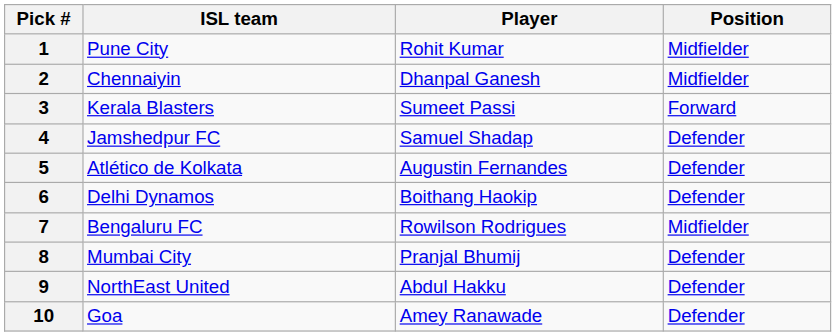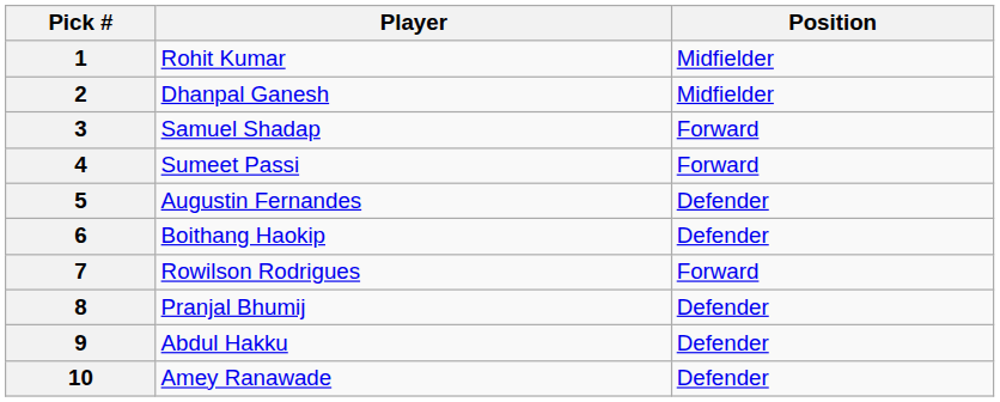 <table class="wikitable sortable" style="width:80%">
 <tr>
 <th width=7%>Pick #</th>
-<th width=28%>ISL team</th>
 <th width=24%>Player</th>
 <th width=15%>Position</th>
 </tr>
 <tr>
 <th>1</th>
-<td><a href='#'>Pune City</a></td>
 <td><a href='#'>Rohit Kumar</a></td>
 <td><a href='#'>Midfielder</a></td>
 </tr>
 <tr>
 <th>2</th>
-<td><a href='#'>Chennaiyin</a></td>
 <td><a href='#'>Dhanpal Ganesh</a></td>
 <td><a href='#'>Midfielder</a></td>
 </tr>
 <tr>
 <th>3</th>
-<td><a href='#'>Kerala Blasters</a></td>
+<td><a href='#'>Samuel Shadap</a></td>
+<td><a href='#'>Forward</a></td>
+</tr>
+<tr>
+<th>4</th>
 <td><a href='#'>Sumeet Passi</a></td>
 <td><a href='#'>Forward</a></td>
 </tr>
 <tr>
-<th>4</th>
-<td><a href='#'>Jamshedpur FC</a></td>
-<td><a href='#'>Samuel Shadap</a></td>
-<td><a href='#'>Defender</a></td>
-</tr>
-<tr>
 <th>5</th>
-<td><a href='#'>Atlético de Kolkata</a></td>
 <td><a href='#'>Augustin Fernandes</a></td>
 <td><a href='#'>Defender</a></td>
 </tr>
 <tr>
 <th>6</th>
-<td><a href='#'>Delhi Dynamos</a></td>
 <td><a href='#'>Boithang Haokip</a></td>
 <td><a href='#'>Defender</a></td>
 </tr>
 <tr>
 <th>7</th>
-<td><a href='#'>Bengaluru FC</a></td>
 <td><a href='#'>Rowilson Rodrigues</a></td>
-<td><a href='#'>Midfielder</a></td>
+<td><a href='#'>Forward</a></td>
 </tr>
 <tr>
 <th>8</th>
-<td><a href='#'>Mumbai City</a></td>
 <td><a href='#'>Pranjal Bhumij</a></td>
 <td><a href='#'>Defender</a></td>
 </tr>
 <tr>
 <th>9</th>
-<td><a href='#'>NorthEast United</a></td>
 <td><a href='#'>Abdul Hakku</a></td>
 <td><a href='#'>Defender</a></td>
 </tr>
 <tr>
 <th>10</th>
-<td><a href='#'>Goa</a></td>
 <td><a href='#'>Amey Ranawade</a></td>
 <td><a href='#'>Defender</a></td>
 </tr>
 </table>
